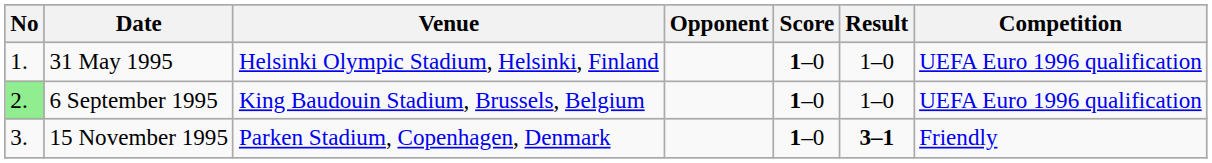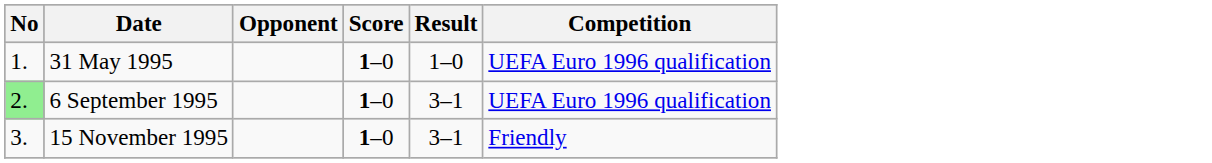 <table class="wikitable" style="font-size:85%;">
 <tr>
 <th>No</th>
 <th>Date</th>
-<th>Venue</th>
 <th>Opponent</th>
 <th>Score</th>
 <th>Result</th>
 <th>Competition</th>
 </tr>
 <tr>
 <td>1.</td>
 <td>31 May 1995</td>
-<td><a href='#'>Helsinki Olympic Stadium</a>, <a href='#'>Helsinki</a>, <a href='#'>Finland</a></td>
 <td></td>
 <td align=center><strong>1</strong>–0</td>
 <td align=center>1–0</td>
 <td><a href='#'>UEFA Euro 1996 qualification</a></td>
 </tr>
 <tr>
 <td style="background: lightgreen;">2.</td>
 <td>6 September 1995</td>
-<td><a href='#'>King Baudouin Stadium</a>, <a href='#'>Brussels</a>, <a href='#'>Belgium</a></td>
 <td></td>
 <td align=center><strong>1</strong>–0</td>
-<td align=center>1–0</td>
+<td align=center>3–1</td>
 <td><a href='#'>UEFA Euro 1996 qualification</a></td>
 </tr>
 <tr>
 <td>3.</td>
 <td>15 November 1995</td>
-<td><a href='#'>Parken Stadium</a>, <a href='#'>Copenhagen</a>, <a href='#'>Denmark</a></td>
 <td></td>
 <td align=center><strong>1</strong>–0</td>
-<td align=center><strong>3–1</strong></td>
+<td align=center>3–1</td>
 <td><a href='#'>Friendly</a></td>
 </tr>
 </table>
